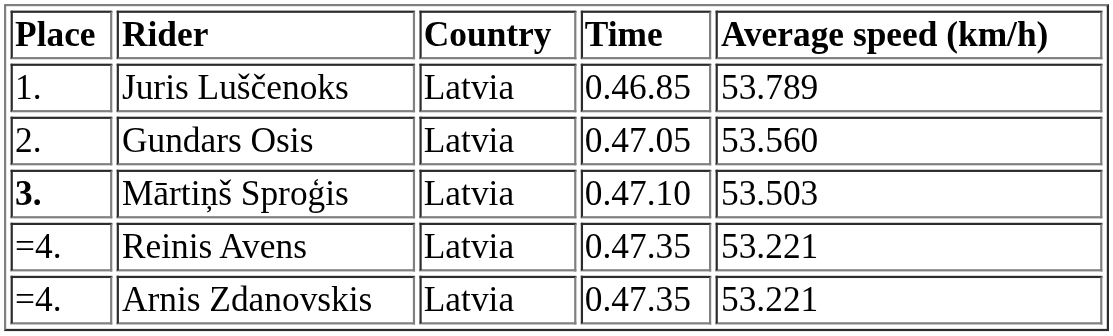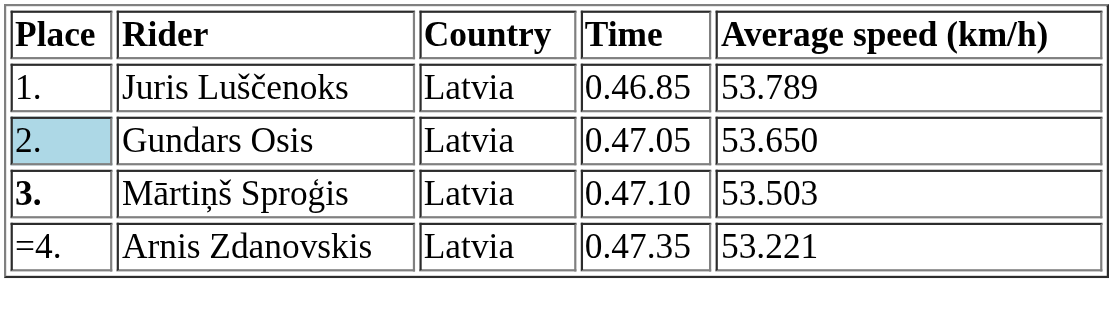 <table border="1"  style="text-align:left; width:500px;">
 <tr>
 <th>Place</th>
 <th>Rider</th>
 <th>Country</th>
 <th>Time</th>
 <th>Average speed (km/h)</th>
 </tr>
 <tr>
 <td>1.</td>
 <td>Juris Luščenoks</td>
 <td>Latvia</td>
 <td>0.46.85</td>
 <td>53.789</td>
 </tr>
 <tr>
-<td>2.</td>
+<td style="background: lightblue;">2.</td>
 <td>Gundars Osis</td>
 <td>Latvia</td>
 <td>0.47.05</td>
-<td>53.560</td>
+<td>53.650</td>
 </tr>
 <tr>
 <td><strong>3.</strong></td>
 <td>Mārtiņš Sproģis</td>
 <td>Latvia</td>
 <td>0.47.10</td>
 <td>53.503</td>
 </tr>
 <tr>
 <td>=4.</td>
-<td>Reinis Avens</td>
-<td>Latvia</td>
-<td>0.47.35</td>
-<td>53.221</td>
-</tr>
-<tr>
-<td>=4.</td>
 <td>Arnis Zdanovskis</td>
 <td>Latvia</td>
 <td>0.47.35</td>
 <td>53.221</td>
 </tr>
 </table>
